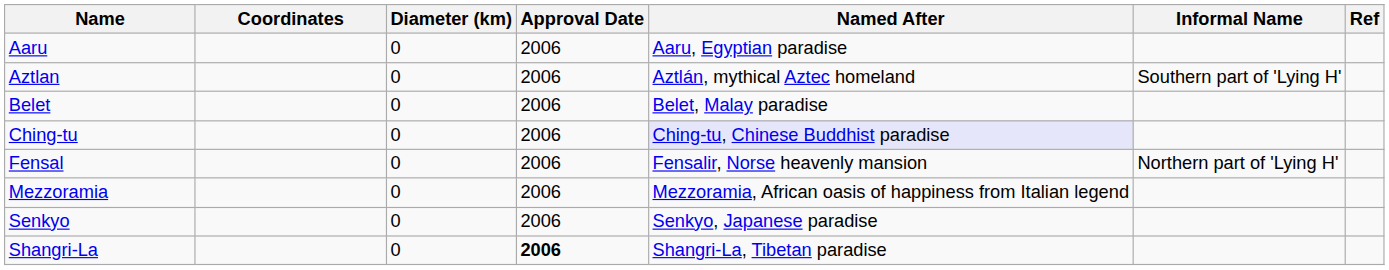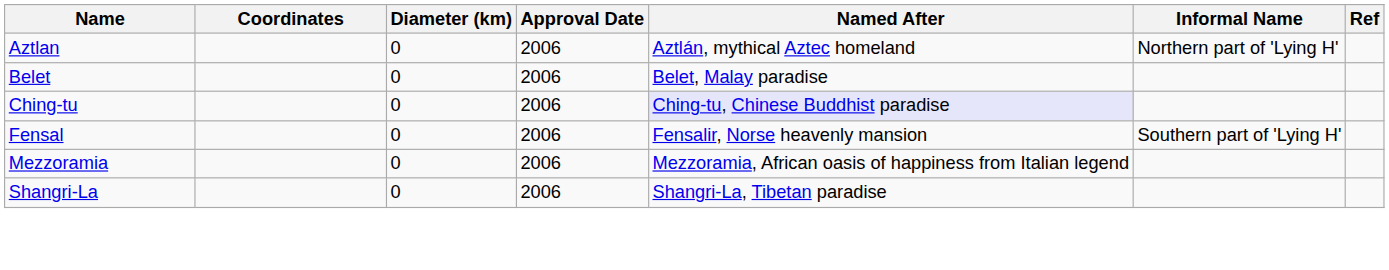 <table class="wikitable" style="min-width: 90%;">
 <tr>
 <th style="width:10em">Name</th>
 <th style="width:10em">Coordinates</th>
 <th>Diameter (km)</th>
 <th>Approval Date</th>
 <th>Named After</th>
 <th>Informal Name</th>
 <th>Ref</th>
 </tr>
 <tr>
-<td><a href='#'>Aaru</a></td>
-<td></td>
-<td>0</td>
-<td>2006</td>
-<td><a href='#'>Aaru</a>, <a href='#'>Egyptian</a> paradise</td>
-<td></td>
-<td></td>
-</tr>
-<tr>
 <td><a href='#'>Aztlan</a></td>
 <td></td>
 <td>0</td>
 <td>2006</td>
 <td><a href='#'>Aztlán</a>, mythical <a href='#'>Aztec</a> homeland</td>
-<td>Southern part of 'Lying H'</td>
+<td>Northern part of 'Lying H'</td>
 <td></td>
 </tr>
 <tr>
 <td><a href='#'>Belet</a></td>
 <td></td>
 <td>0</td>
 <td>2006</td>
 <td><a href='#'>Belet</a>, <a href='#'>Malay</a> paradise</td>
 <td></td>
 <td></td>
 </tr>
 <tr>
 <td><a href='#'>Ching-tu</a></td>
 <td></td>
 <td>0</td>
 <td>2006</td>
 <td style="background: lavender;"><a href='#'>Ching-tu</a>, <a href='#'>Chinese Buddhist</a> paradise</td>
 <td></td>
 <td></td>
 </tr>
 <tr>
 <td><a href='#'>Fensal</a></td>
 <td></td>
 <td>0</td>
 <td>2006</td>
 <td><a href='#'>Fensalir</a>, <a href='#'>Norse</a> heavenly mansion</td>
-<td>Northern part of 'Lying H'</td>
+<td>Southern part of 'Lying H'</td>
 <td></td>
 </tr>
 <tr>
 <td><a href='#'>Mezzoramia</a></td>
 <td></td>
 <td>0</td>
 <td>2006</td>
 <td><a href='#'>Mezzoramia</a>, African oasis of happiness from Italian legend</td>
 <td></td>
 <td></td>
 </tr>
 <tr>
-<td><a href='#'>Senkyo</a></td>
+<td><a href='#'>Shangri-La</a></td>
 <td></td>
 <td>0</td>
 <td>2006</td>
-<td><a href='#'>Senkyo</a>, <a href='#'>Japanese</a> paradise</td>
-<td></td>
-<td></td>
-</tr>
-<tr>
-<td><a href='#'>Shangri-La</a></td>
-<td></td>
-<td>0</td>
-<td><strong>2006</strong></td>
 <td><a href='#'>Shangri-La</a>, <a href='#'>Tibetan</a> paradise</td>
 <td></td>
 <td></td>
 </tr>
 </table>
